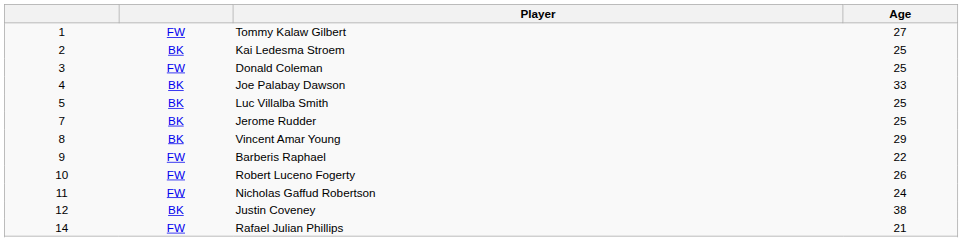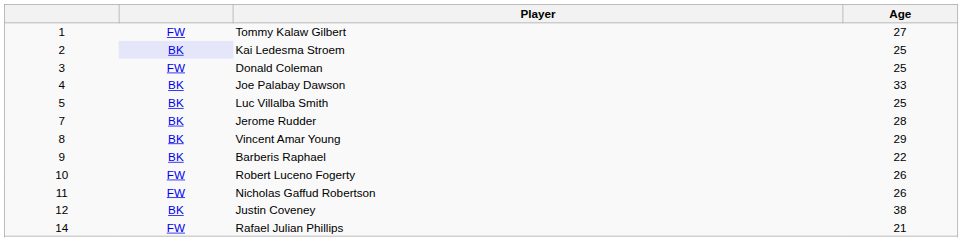 <table class="sortable wikitable plainrowheaders" style="font-size:95%; width: 98%">
 <tr>
 <th scope="col" style="width:12%"></th>
 <th scope="col" style="width:12%"></th>
 <th scope="col">Player</th>
 <th scope="col" style="width:12%">Age</th>
 </tr>
 <tr>
 <td style="text-align:center; border:0">1</td>
 <td style="text-align:center; border:0"><a href='#'>FW</a></td>
 <td style="text-align:left; border:0">Tommy Kalaw Gilbert</td>
 <td style="text-align:center; border:0">27</td>
 </tr>
 <tr>
 <td style="text-align:center; border:0">2</td>
-<td style="text-align:center; border:0"><a href='#'>BK</a></td>
+<td style="background: lavender; text-align:center; border:0"><a href='#'>BK</a></td>
 <td style="text-align:left; border:0">Kai Ledesma Stroem</td>
 <td style="text-align:center; border:0">25</td>
 </tr>
 <tr>
 <td style="text-align:center; border:0">3</td>
 <td style="text-align:center; border:0"><a href='#'>FW</a></td>
 <td style="text-align:left; border:0">Donald Coleman</td>
 <td style="text-align:center; border:0">25</td>
 </tr>
 <tr>
 <td style="text-align:center; border:0">4</td>
 <td style="text-align:center; border:0"><a href='#'>BK</a></td>
 <td style="text-align:left; border:0">Joe Palabay Dawson</td>
 <td style="text-align:center; border:0">33</td>
 </tr>
 <tr>
 <td style="text-align:center; border:0">5</td>
 <td style="text-align:center; border:0"><a href='#'>BK</a></td>
 <td style="text-align:left; border:0">Luc Villalba Smith</td>
 <td style="text-align:center; border:0">25</td>
 </tr>
 <tr>
 <td style="text-align:center; border:0">7</td>
 <td style="text-align:center; border:0"><a href='#'>BK</a></td>
 <td style="text-align:left; border:0">Jerome Rudder</td>
-<td style="text-align:center; border:0">25</td>
+<td style="text-align:center; border:0">28</td>
 </tr>
 <tr>
 <td style="text-align:center; border:0">8</td>
 <td style="text-align:center; border:0"><a href='#'>BK</a></td>
 <td style="text-align:left; border:0">Vincent Amar Young</td>
 <td style="text-align:center; border:0">29</td>
 </tr>
 <tr>
 <td style="text-align:center; border:0">9</td>
-<td style="text-align:center; border:0"><a href='#'>FW</a></td>
+<td style="text-align:center; border:0"><a href='#'>BK</a></td>
 <td style="text-align:left; border:0">Barberis Raphael</td>
 <td style="text-align:center; border:0">22</td>
 </tr>
 <tr>
 <td style="text-align:center; border:0">10</td>
 <td style="text-align:center; border:0"><a href='#'>FW</a></td>
 <td style="text-align:left; border:0">Robert Luceno Fogerty</td>
 <td style="text-align:center; border:0">26</td>
 </tr>
 <tr>
 <td style="text-align:center; border:0">11</td>
 <td style="text-align:center; border:0"><a href='#'>FW</a></td>
 <td style="text-align:left; border:0">Nicholas Gaffud Robertson</td>
-<td style="text-align:center; border:0">24</td>
+<td style="text-align:center; border:0">26</td>
 </tr>
 <tr>
 <td style="text-align:center; border:0">12</td>
 <td style="text-align:center; border:0"><a href='#'>BK</a></td>
 <td style="text-align:left; border:0">Justin Coveney</td>
 <td style="text-align:center; border:0">38</td>
 </tr>
 <tr>
 <td style="text-align:center; border:0">14</td>
 <td style="text-align:center; border:0"><a href='#'>FW</a></td>
 <td style="text-align:left; border:0">Rafael Julian Phillips</td>
 <td style="text-align:center; border:0">21</td>
 </tr>
 <tr>
 </tr>
 </table>
